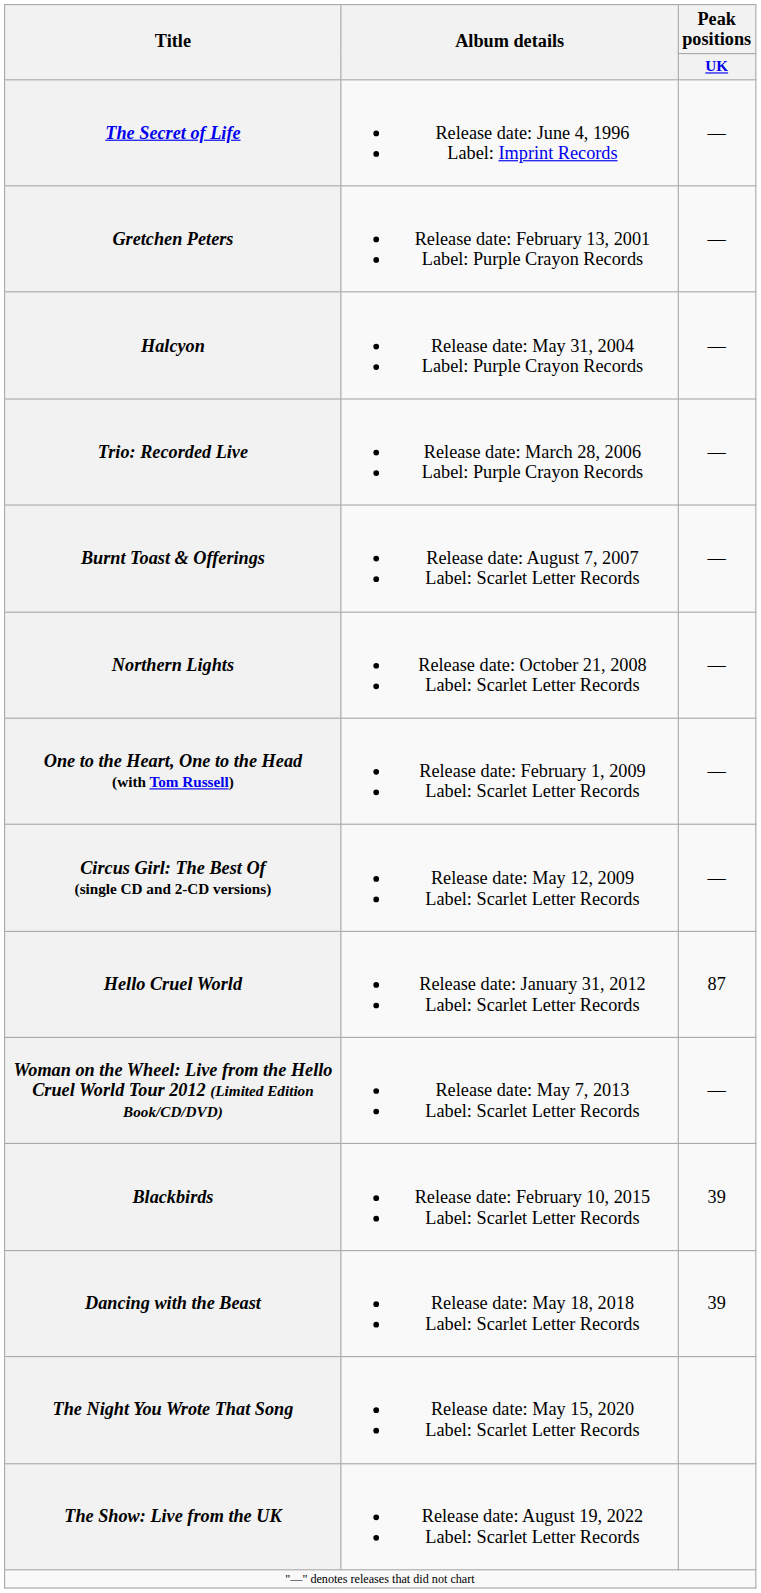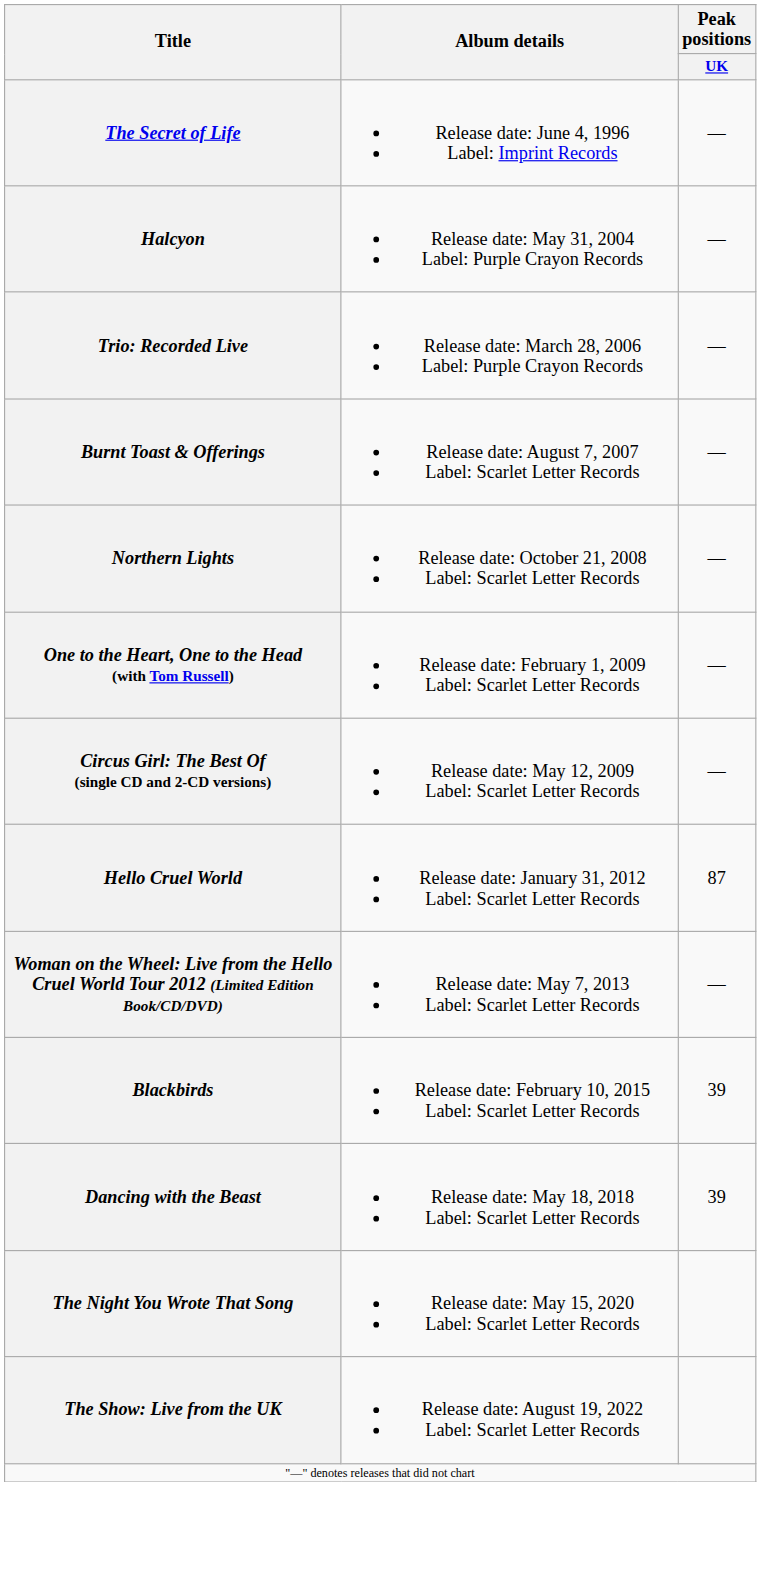 <table class="wikitable plainrowheaders" style="text-align:center;">
 <tr>
 <th rowspan="2" style="width:18em;">Title</th>
 <th rowspan="2" style="width:18em;">Album details</th>
 <th>Peak positions</th>
 </tr>
 <tr style="font-size:smaller;">
 <th style="width:60px;"><a href='#'>UK</a><br></th>
 </tr>
 <tr>
 <th scope="row"><em><a href='#'>The Secret of Life</a></em></th>
 <td><br><ul><li>Release date: June 4, 1996</li><li>Label: <a href='#'>Imprint Records</a></li></ul></td>
-<td>—</td>
-</tr>
-<tr>
-<th scope="row"><em>Gretchen Peters</em></th>
-<td><br><ul><li>Release date: February 13, 2001</li><li>Label: Purple Crayon Records</li></ul></td>
 <td>—</td>
 </tr>
 <tr>
 <th scope="row"><em>Halcyon</em></th>
 <td><br><ul><li>Release date: May 31, 2004</li><li>Label: Purple Crayon Records</li></ul></td>
 <td>—</td>
 </tr>
 <tr>
 <th scope="row"><em>Trio: Recorded Live</em></th>
 <td><br><ul><li>Release date: March 28, 2006</li><li>Label: Purple Crayon Records</li></ul></td>
 <td>—</td>
 </tr>
 <tr>
 <th scope="row"><em>Burnt Toast & Offerings</em></th>
 <td><br><ul><li>Release date: August 7, 2007</li><li>Label: Scarlet Letter Records</li></ul></td>
 <td>—</td>
 </tr>
 <tr>
 <th scope="row"><em>Northern Lights</em></th>
 <td><br><ul><li>Release date: October 21, 2008</li><li>Label: Scarlet Letter Records</li></ul></td>
 <td>—</td>
 </tr>
 <tr>
 <th scope="row"><em>One to the Heart, One to the Head</em><br><small>(with <a href='#'>Tom Russell</a>)</small></th>
 <td><br><ul><li>Release date: February 1, 2009</li><li>Label: Scarlet Letter Records</li></ul></td>
 <td>—</td>
 </tr>
 <tr>
 <th scope="row"><em>Circus Girl: The Best Of</em><br><small>(single CD and 2-CD versions)</small></th>
 <td><br><ul><li>Release date: May 12, 2009</li><li>Label: Scarlet Letter Records</li></ul></td>
 <td>—</td>
 </tr>
 <tr>
 <th scope="row"><em>Hello Cruel World</em></th>
 <td><br><ul><li>Release date: January 31, 2012</li><li>Label: Scarlet Letter Records</li></ul></td>
 <td>87</td>
 </tr>
 <tr>
 <th scope="row"><em>Woman on the Wheel: Live from the Hello Cruel World Tour 2012 <small>(Limited Edition Book/CD/DVD)</small></em></th>
 <td><br><ul><li>Release date: May 7, 2013</li><li>Label: Scarlet Letter Records</li></ul></td>
 <td>—</td>
 </tr>
 <tr>
 <th scope="row"><em>Blackbirds</em></th>
 <td><br><ul><li>Release date: February 10, 2015</li><li>Label: Scarlet Letter Records</li></ul></td>
 <td>39</td>
 </tr>
 <tr>
 <th scope="row"><em>Dancing with the Beast</em></th>
 <td><br><ul><li>Release date: May 18, 2018</li><li>Label: Scarlet Letter Records</li></ul></td>
 <td>39</td>
 </tr>
 <tr>
 <th scope="row"><em>The Night You Wrote That Song</em></th>
 <td><br><ul><li>Release date: May 15, 2020</li><li>Label: Scarlet Letter Records</li></ul></td>
 <td></td>
 </tr>
 <tr>
 <th scope="row"><em>The Show: Live from the UK</em></th>
 <td><br><ul><li>Release date: August 19, 2022</li><li>Label: Scarlet Letter Records</li></ul></td>
 <td></td>
 </tr>
 <tr>
 <td colspan="3" style="font-size:8pt">"—" denotes releases that did not chart</td>
 </tr>
 </table>
